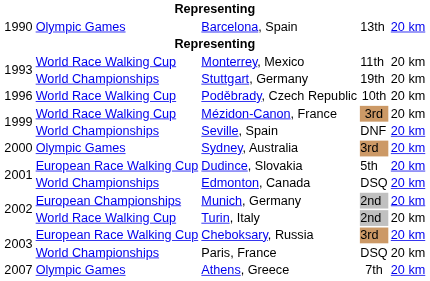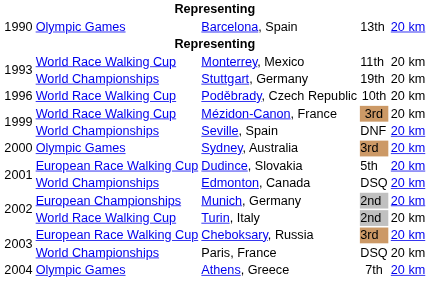 <table>
 <tr>
 <th colspan="5">Representing </th>
 </tr>
 <tr>
 <td>1990</td>
 <td><a href='#'>Olympic Games</a></td>
 <td><a href='#'>Barcelona</a>, Spain</td>
 <td>13th</td>
 <td><a href='#'>20 km</a></td>
 </tr>
 <tr>
 <th colspan="5">Representing </th>
 </tr>
 <tr>
 <td rowspan=2>1993</td>
 <td><a href='#'>World Race Walking Cup</a></td>
 <td><a href='#'>Monterrey</a>, Mexico</td>
 <td>11th</td>
 <td>20 km</td>
 </tr>
 <tr>
 <td><a href='#'>World Championships</a></td>
 <td><a href='#'>Stuttgart</a>, Germany</td>
 <td>19th</td>
 <td>20 km</td>
 </tr>
 <tr>
 <td>1996</td>
 <td><a href='#'>World Race Walking Cup</a></td>
 <td><a href='#'>Poděbrady</a>, Czech Republic</td>
 <td align="center">10th</td>
 <td>20 km</td>
 </tr>
 <tr>
 <td rowspan=2>1999</td>
 <td><a href='#'>World Race Walking Cup</a></td>
 <td><a href='#'>Mézidon-Canon</a>, France</td>
 <td bgcolor="cc9966" align="center">3rd</td>
 <td>20 km</td>
 </tr>
 <tr>
 <td><a href='#'>World Championships</a></td>
 <td><a href='#'>Seville</a>, Spain</td>
 <td>DNF</td>
 <td><a href='#'>20 km</a></td>
 </tr>
 <tr>
 <td>2000</td>
 <td><a href='#'>Olympic Games</a></td>
 <td><a href='#'>Sydney</a>, Australia</td>
 <td bgcolor="cc9966">3rd</td>
 <td><a href='#'>20 km</a></td>
 </tr>
 <tr>
 <td rowspan=2>2001</td>
 <td><a href='#'>European Race Walking Cup</a></td>
 <td><a href='#'>Dudince</a>, Slovakia</td>
 <td>5th</td>
 <td><a href='#'>20 km</a></td>
 </tr>
 <tr>
 <td><a href='#'>World Championships</a></td>
 <td><a href='#'>Edmonton</a>, Canada</td>
 <td>DSQ</td>
 <td><a href='#'>20 km</a></td>
 </tr>
 <tr>
 <td rowspan=2>2002</td>
 <td><a href='#'>European Championships</a></td>
 <td><a href='#'>Munich</a>, Germany</td>
 <td bgcolor="silver">2nd</td>
 <td><a href='#'>20 km</a></td>
 </tr>
 <tr>
 <td><a href='#'>World Race Walking Cup</a></td>
 <td><a href='#'>Turin</a>, Italy</td>
 <td bgcolor="silver">2nd</td>
 <td>20 km</td>
 </tr>
 <tr>
 <td rowspan=2>2003</td>
 <td><a href='#'>European Race Walking Cup</a></td>
 <td><a href='#'>Cheboksary</a>, Russia</td>
 <td bgcolor="cc9966">3rd</td>
 <td><a href='#'>20 km</a></td>
 </tr>
 <tr>
 <td><a href='#'>World Championships</a></td>
 <td>Paris, France</td>
 <td>DSQ</td>
 <td>20 km</td>
 </tr>
 <tr>
-<td>2007</td>
+<td>2004</td>
 <td><a href='#'>Olympic Games</a></td>
 <td><a href='#'>Athens</a>, Greece</td>
 <td align="center">7th</td>
 <td><a href='#'>20 km</a></td>
 </tr>
 </table>
